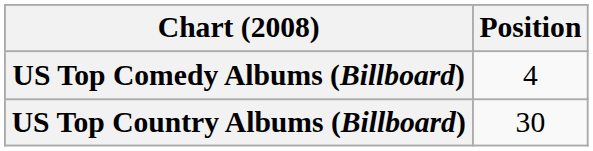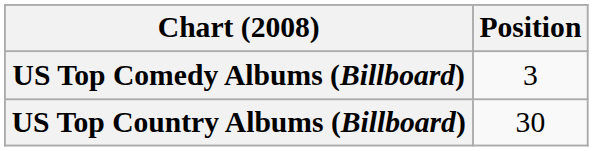 <table class="wikitable sortable plainrowheaders" style="text-align:center">
 <tr>
 <th scope="col">Chart (2008)</th>
 <th scope="col">Position</th>
 </tr>
 <tr>
 <th scope="row">US Top Comedy Albums (<em>Billboard</em>)</th>
-<td>4</td>
+<td>3</td>
 </tr>
 <tr>
 <th scope="row">US Top Country Albums (<em>Billboard</em>)</th>
 <td>30</td>
 </tr>
 </table>
